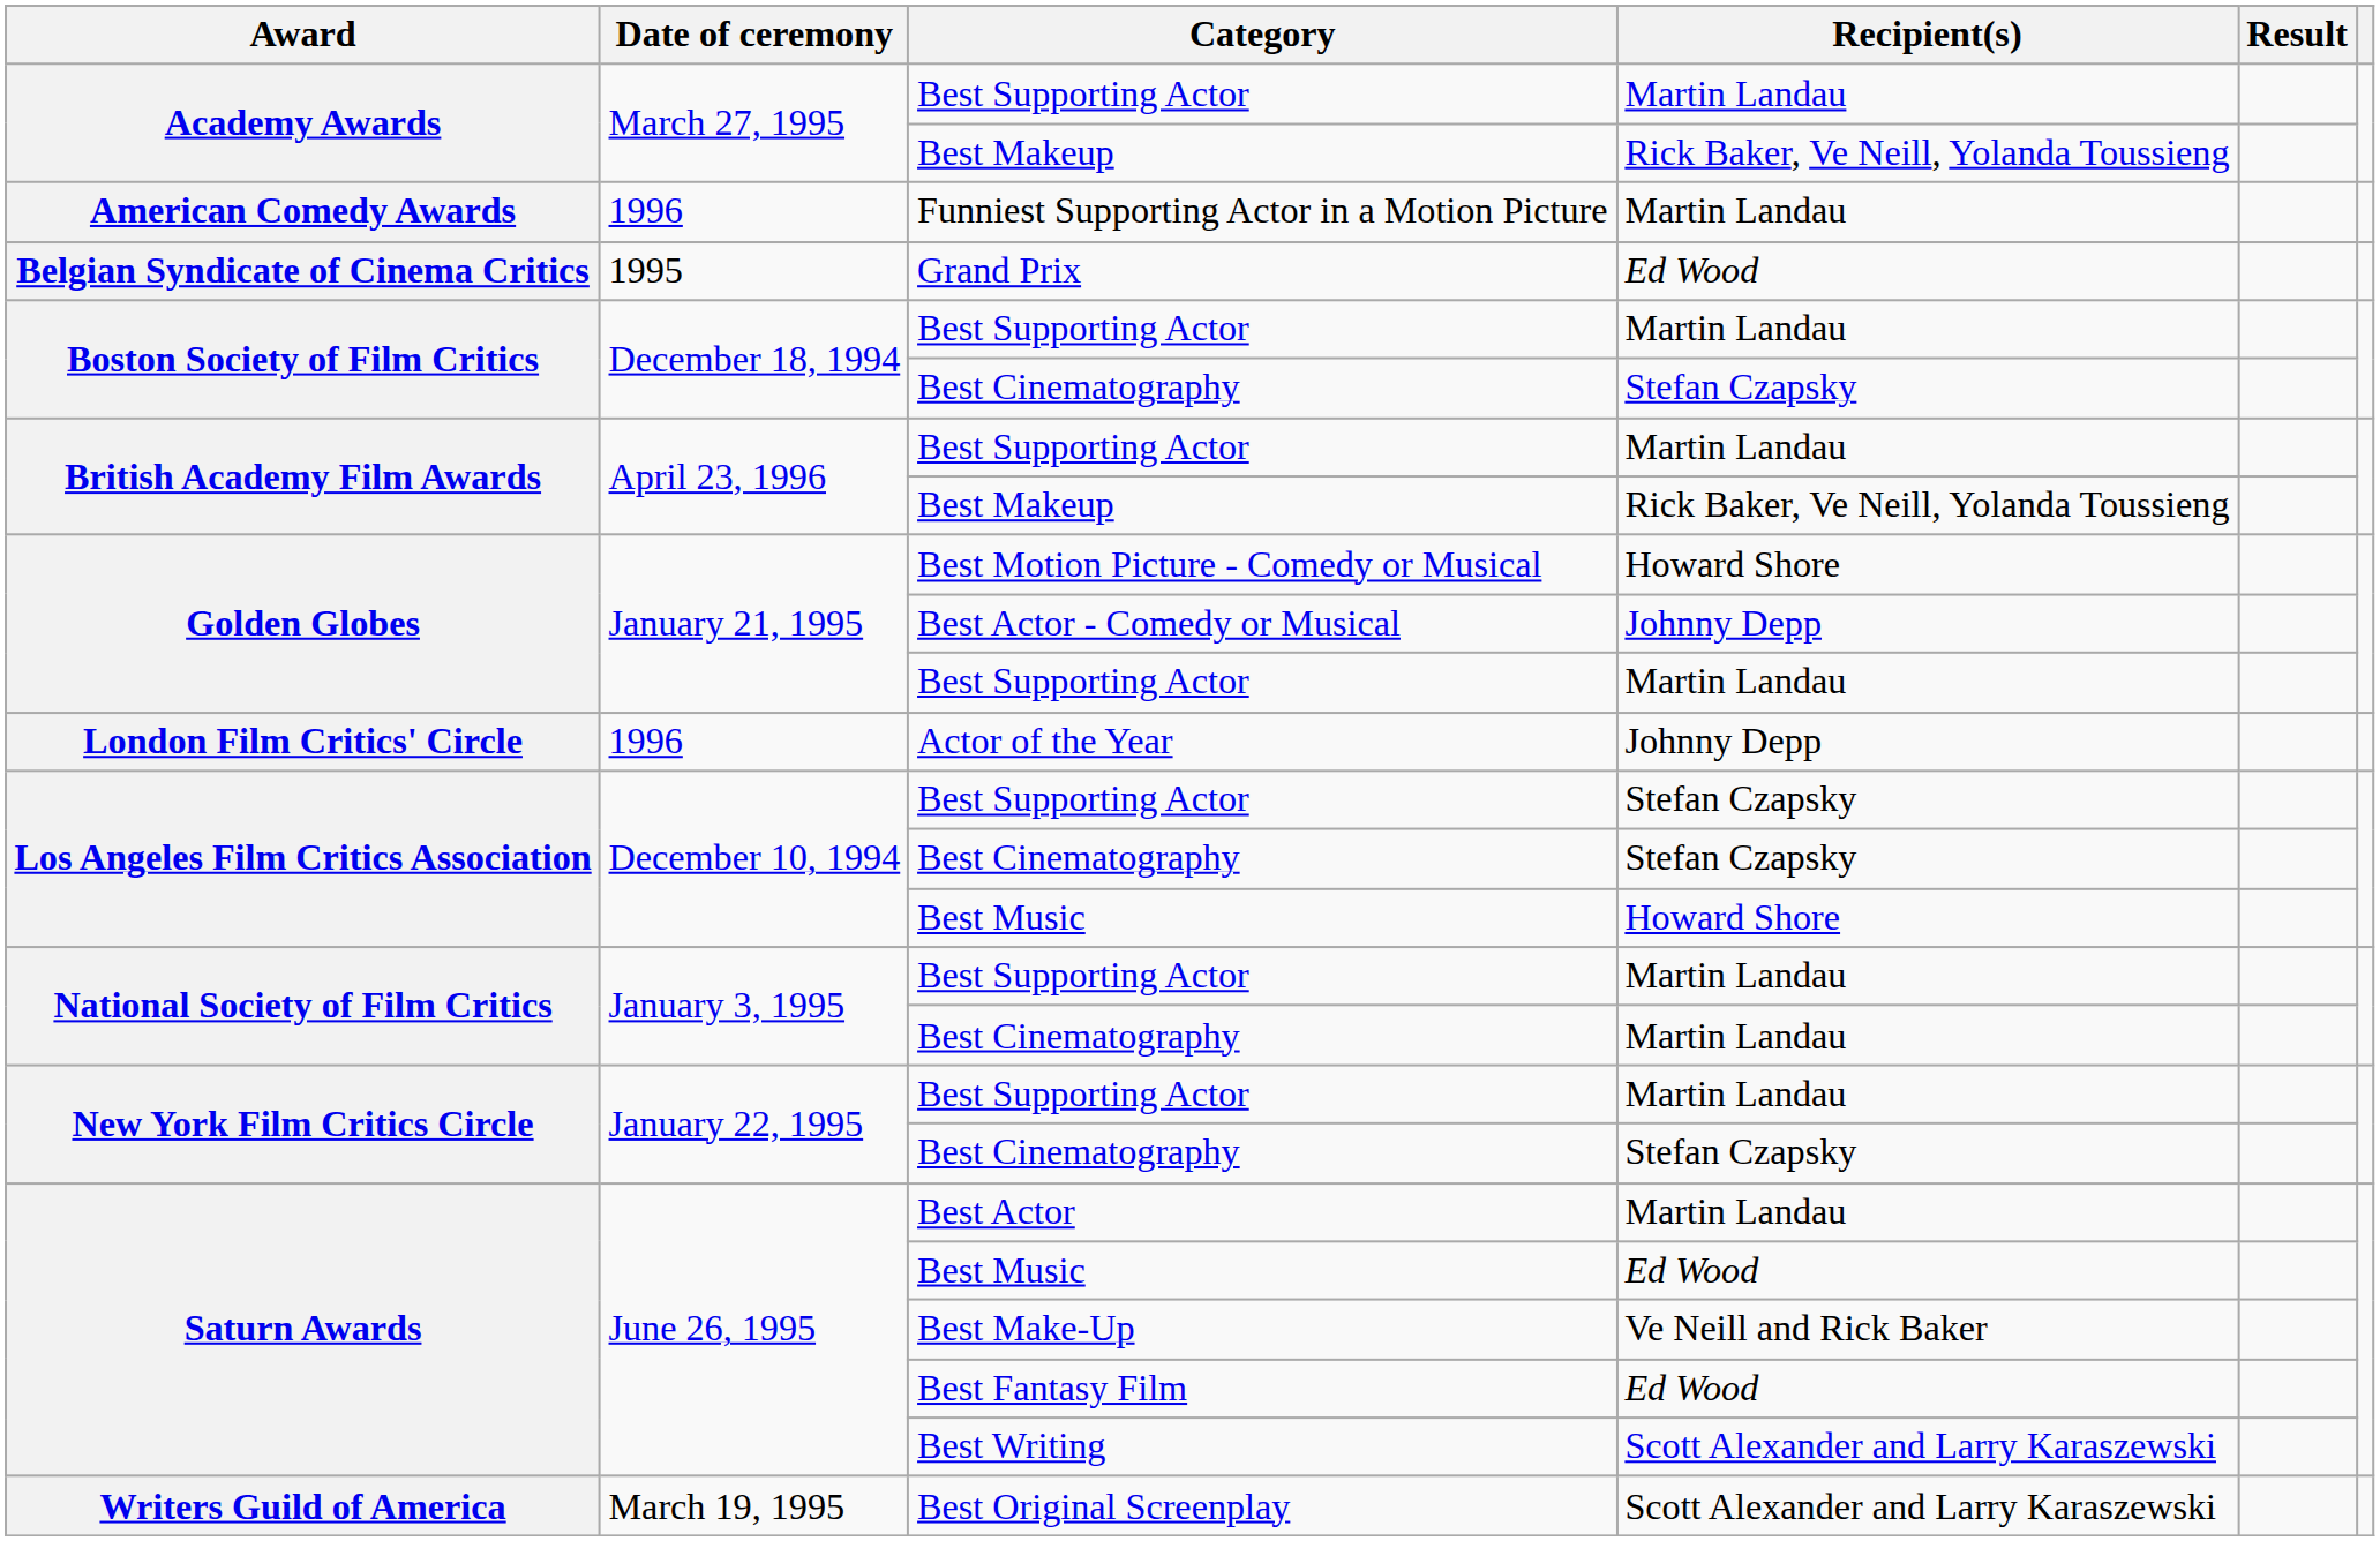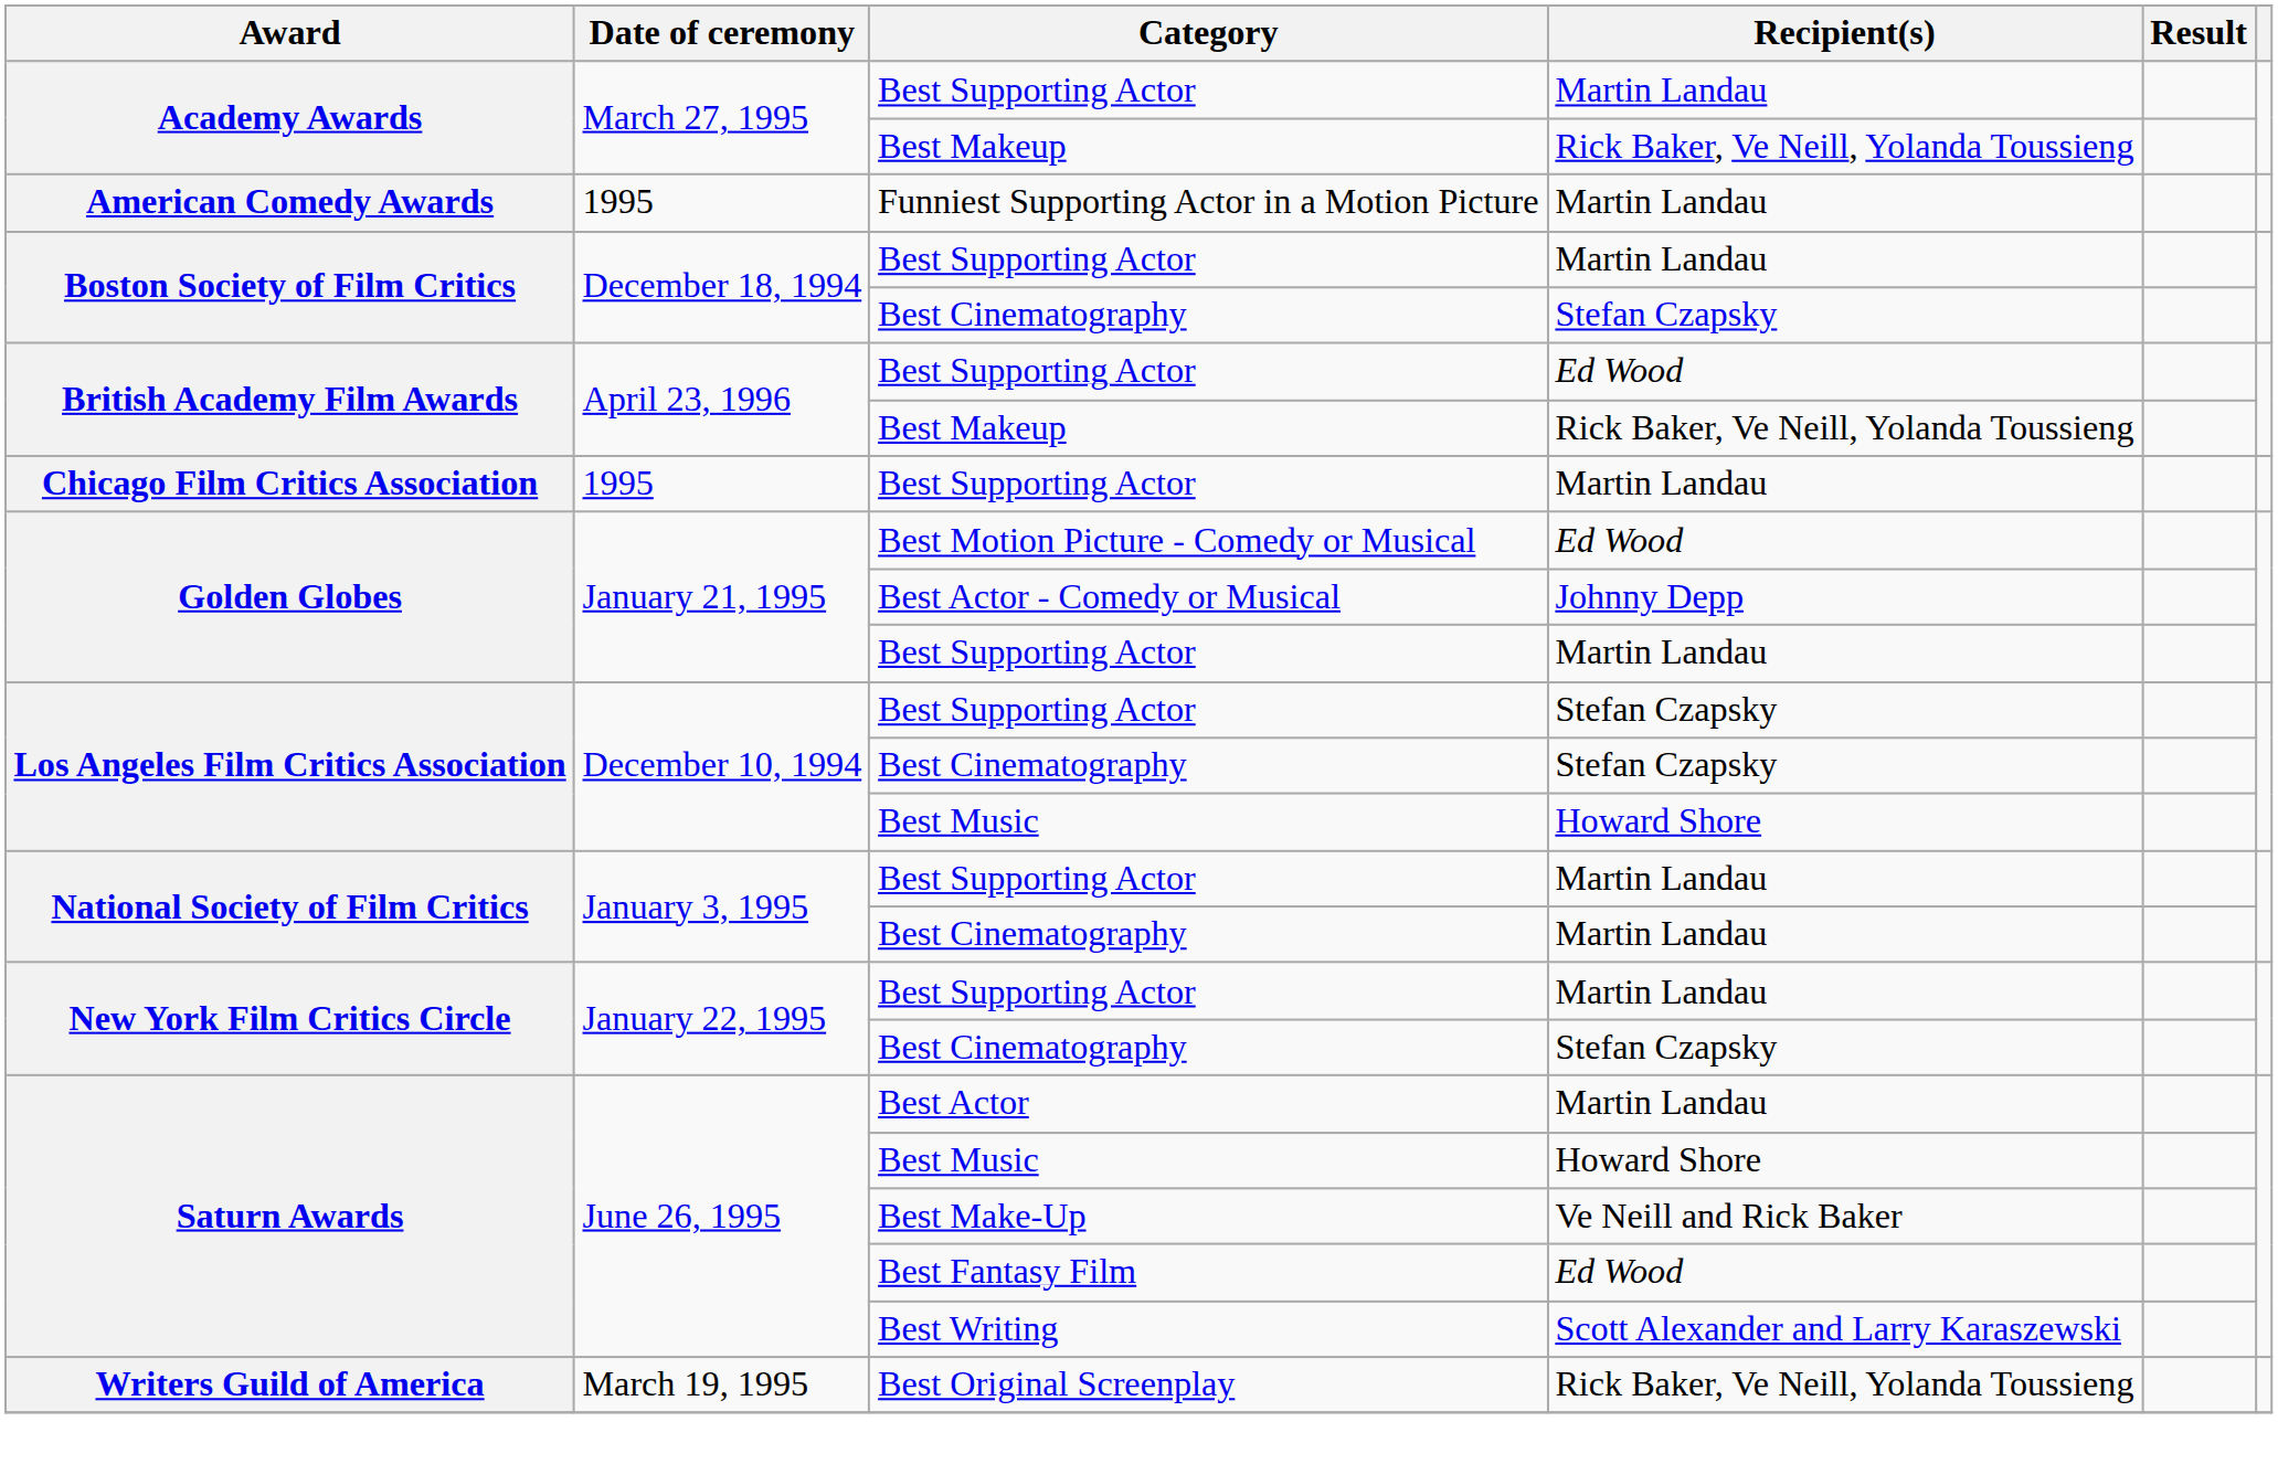 <table class="wikitable plainrowheaders sortable">
 <tr>
 <th scope="col">Award</th>
 <th scope="col">Date of ceremony</th>
 <th scope="col">Category</th>
 <th scope="col">Recipient(s)</th>
 <th scope="col">Result</th>
 <th scope="col" class="unsortable"></th>
 </tr>
 <tr>
 <th scope="row" rowspan=2><a href='#'>Academy Awards</a></th>
 <td rowspan="2"><a href='#'>March 27, 1995</a></td>
 <td><a href='#'>Best Supporting Actor</a></td>
 <td><a href='#'>Martin Landau</a></td>
 <td></td>
 <td rowspan="2"></td>
 </tr>
 <tr>
 <td><a href='#'>Best Makeup</a></td>
 <td><a href='#'>Rick Baker</a>, <a href='#'>Ve Neill</a>, <a href='#'>Yolanda Toussieng</a></td>
 <td></td>
 </tr>
 <tr>
 <th scope="row"><a href='#'>American Comedy Awards</a></th>
-<td rowspan="1"><a href='#'>1996</a></td>
+<td rowspan="1">1995</td>
 <td>Funniest Supporting Actor in a Motion Picture</td>
 <td>Martin Landau</td>
-<td></td>
-<td></td>
-</tr>
-<tr>
-<th scope="row"><a href='#'>Belgian Syndicate of Cinema Critics</a></th>
-<td rowspan="1">1995</td>
-<td><a href='#'>Grand Prix</a></td>
-<td><em>Ed Wood</em></td>
 <td></td>
 <td></td>
 </tr>
 <tr>
 <th scope="row" rowspan=2><a href='#'>Boston Society of Film Critics</a></th>
 <td rowspan="2"><a href='#'>December 18, 1994</a></td>
 <td><a href='#'>Best Supporting Actor</a></td>
 <td>Martin Landau</td>
 <td></td>
 <td rowspan="2"></td>
 </tr>
 <tr>
 <td><a href='#'>Best Cinematography</a></td>
 <td><a href='#'>Stefan Czapsky</a></td>
 <td></td>
 </tr>
 <tr>
 <th scope="row" rowspan=2><a href='#'>British Academy Film Awards</a></th>
 <td rowspan="2"><a href='#'>April 23, 1996</a></td>
 <td><a href='#'>Best Supporting Actor</a></td>
-<td>Martin Landau</td>
+<td><em>Ed Wood</em></td>
 <td></td>
 <td rowspan="2"></td>
 </tr>
 <tr>
 <td><a href='#'>Best Makeup</a></td>
 <td>Rick Baker, Ve Neill, Yolanda Toussieng</td>
 <td></td>
 </tr>
 <tr>
+<th scope="row"><a href='#'>Chicago Film Critics Association</a></th>
+<td rowspan="1"><a href='#'>1995</a></td>
+<td><a href='#'>Best Supporting Actor</a></td>
+<td>Martin Landau</td>
+<td></td>
+<td rowspan="1"></td>
+</tr>
+<tr>
 <th scope="row" rowspan=3><a href='#'>Golden Globes</a></th>
 <td rowspan="3"><a href='#'>January 21, 1995</a></td>
 <td><a href='#'>Best Motion Picture - Comedy or Musical</a></td>
-<td>Howard Shore</td>
+<td><em>Ed Wood</em></td>
 <td></td>
 <td rowspan="3"></td>
 </tr>
 <tr>
 <td><a href='#'>Best Actor - Comedy or Musical</a></td>
 <td><a href='#'>Johnny Depp</a></td>
 <td></td>
 </tr>
 <tr>
 <td><a href='#'>Best Supporting Actor</a></td>
 <td>Martin Landau</td>
 <td></td>
-</tr>
-<tr>
-<th scope="row"><a href='#'>London Film Critics' Circle</a></th>
-<td rowspan="1"><a href='#'>1996</a></td>
-<td><a href='#'>Actor of the Year</a></td>
-<td>Johnny Depp</td>
-<td></td>
-<td rowspan="1"></td>
 </tr>
 <tr>
 <th scope="row" rowspan=3><a href='#'>Los Angeles Film Critics Association</a></th>
 <td rowspan="3"><a href='#'>December 10, 1994</a></td>
 <td><a href='#'>Best Supporting Actor</a></td>
 <td>Stefan Czapsky</td>
 <td></td>
 <td rowspan="3"></td>
 </tr>
 <tr>
 <td><a href='#'>Best Cinematography</a></td>
 <td>Stefan Czapsky</td>
 <td></td>
 </tr>
 <tr>
 <td><a href='#'>Best Music</a></td>
 <td><a href='#'>Howard Shore</a></td>
 <td></td>
 </tr>
 <tr>
 <th scope="row" rowspan=2><a href='#'>National Society of Film Critics</a></th>
 <td rowspan="2"><a href='#'>January 3, 1995</a></td>
 <td><a href='#'>Best Supporting Actor</a></td>
 <td>Martin Landau</td>
 <td></td>
 <td rowspan="2"></td>
 </tr>
 <tr>
 <td><a href='#'>Best Cinematography</a></td>
 <td>Martin Landau</td>
 <td></td>
 </tr>
 <tr>
 <th scope="row" rowspan=2><a href='#'>New York Film Critics Circle</a></th>
 <td rowspan="2"><a href='#'>January 22, 1995</a></td>
 <td><a href='#'>Best Supporting Actor</a></td>
 <td>Martin Landau</td>
 <td></td>
 <td rowspan="2"></td>
 </tr>
 <tr>
 <td><a href='#'>Best Cinematography</a></td>
 <td>Stefan Czapsky</td>
 <td></td>
 </tr>
 <tr>
 <th scope="row" rowspan=5><a href='#'>Saturn Awards</a></th>
 <td rowspan="5"><a href='#'>June 26, 1995</a></td>
 <td><a href='#'>Best Actor</a></td>
 <td>Martin Landau</td>
 <td></td>
 <td rowspan="5"></td>
 </tr>
 <tr>
 <td><a href='#'>Best Music</a></td>
-<td><em>Ed Wood</em></td>
+<td>Howard Shore</td>
 <td></td>
 </tr>
 <tr>
 <td><a href='#'>Best Make-Up</a></td>
 <td>Ve Neill and Rick Baker</td>
 <td></td>
 </tr>
 <tr>
 <td><a href='#'>Best Fantasy Film</a></td>
 <td><em>Ed Wood</em></td>
 <td></td>
 </tr>
 <tr>
 <td><a href='#'>Best Writing</a></td>
 <td><a href='#'>Scott Alexander and Larry Karaszewski</a></td>
 <td></td>
 </tr>
 <tr>
 <th scope="row"><a href='#'>Writers Guild of America</a></th>
 <td rowspan="1">March 19, 1995</td>
 <td><a href='#'>Best Original Screenplay</a></td>
-<td>Scott Alexander and Larry Karaszewski</td>
+<td>Rick Baker, Ve Neill, Yolanda Toussieng</td>
 <td></td>
 <td rowspan="1"></td>
 </tr>
 <tr>
 </tr>
 </table>
